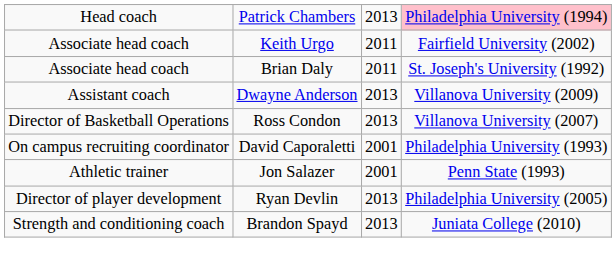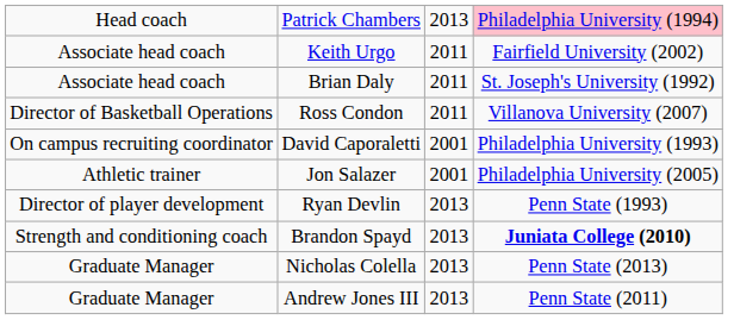 <table class="wikitable" style="text-align: center;">
 <tr>
 </tr>
 <tr>
 <td>Head coach</td>
 <td><a href='#'>Patrick Chambers</a></td>
 <td>2013</td>
 <td style="background: pink;"><a href='#'>Philadelphia University</a> (1994)</td>
 </tr>
 <tr>
 <td>Associate head coach</td>
 <td><a href='#'>Keith Urgo</a></td>
 <td>2011</td>
 <td><a href='#'>Fairfield University</a> (2002)</td>
 </tr>
 <tr>
 <td>Associate head coach</td>
 <td>Brian Daly</td>
 <td>2011</td>
 <td><a href='#'>St. Joseph's University</a> (1992)</td>
 </tr>
 <tr>
-<td>Assistant coach</td>
-<td><a href='#'>Dwayne Anderson</a></td>
-<td>2013</td>
-<td><a href='#'>Villanova University</a> (2009)</td>
-</tr>
-<tr>
 <td>Director of Basketball Operations</td>
 <td>Ross Condon</td>
-<td>2013</td>
+<td>2011</td>
 <td><a href='#'>Villanova University</a> (2007)</td>
 </tr>
 <tr>
 <td>On campus recruiting coordinator</td>
 <td>David Caporaletti</td>
 <td>2001</td>
 <td><a href='#'>Philadelphia University</a> (1993)</td>
 </tr>
 <tr>
 <td>Athletic trainer</td>
 <td>Jon Salazer</td>
 <td>2001</td>
-<td><a href='#'>Penn State</a> (1993)</td>
+<td><a href='#'>Philadelphia University</a> (2005)</td>
 </tr>
 <tr>
 <td>Director of player development</td>
 <td>Ryan Devlin</td>
 <td>2013</td>
-<td><a href='#'>Philadelphia University</a> (2005)</td>
+<td><a href='#'>Penn State</a> (1993)</td>
 </tr>
 <tr>
 <td>Strength and conditioning coach</td>
 <td>Brandon Spayd</td>
 <td>2013</td>
-<td><a href='#'>Juniata College</a> (2010)</td>
+<td><strong><a href='#'>Juniata College</a> (2010)</strong></td>
+</tr>
+<tr>
+<td>Graduate Manager</td>
+<td>Nicholas Colella</td>
+<td>2013</td>
+<td><a href='#'>Penn State</a> (2013)</td>
+</tr>
+<tr>
+<td>Graduate Manager</td>
+<td>Andrew Jones III</td>
+<td>2013</td>
+<td><a href='#'>Penn State</a> (2011)</td>
 </tr>
 </table>
